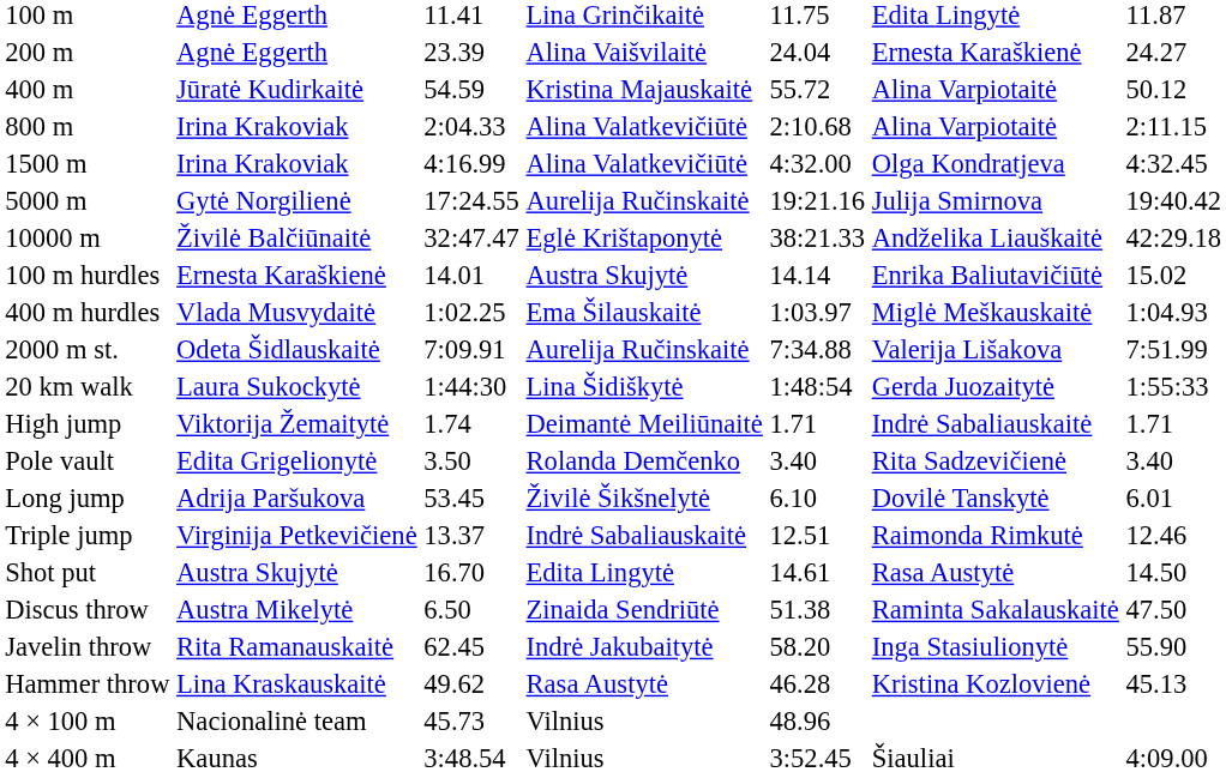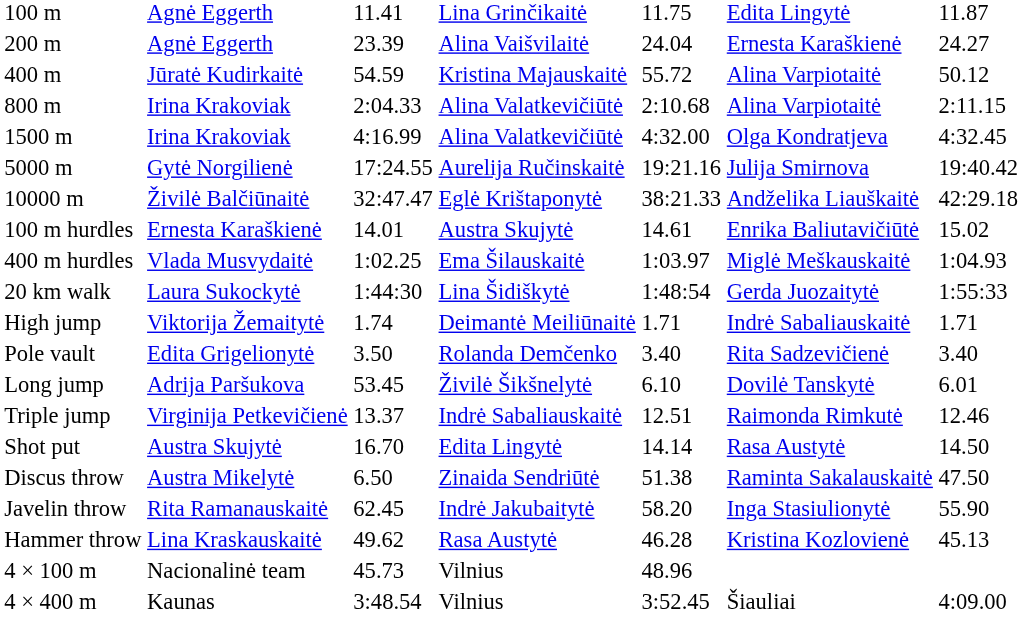 <table>
 <tr>
 <td>100 m</td>
 <td><a href='#'>Agnė Eggerth</a></td>
 <td>11.41</td>
 <td><a href='#'>Lina Grinčikaitė</a></td>
 <td>11.75</td>
 <td><a href='#'>Edita Lingytė</a></td>
 <td>11.87</td>
 </tr>
 <tr>
 <td>200 m</td>
 <td><a href='#'>Agnė Eggerth</a></td>
 <td>23.39</td>
 <td><a href='#'>Alina Vaišvilaitė</a></td>
 <td>24.04</td>
 <td><a href='#'>Ernesta Karaškienė</a></td>
 <td>24.27</td>
 </tr>
 <tr>
 <td>400 m</td>
 <td><a href='#'>Jūratė Kudirkaitė</a></td>
 <td>54.59</td>
 <td><a href='#'>Kristina Majauskaitė</a></td>
 <td>55.72</td>
 <td><a href='#'>Alina Varpiotaitė</a></td>
 <td>50.12</td>
 </tr>
 <tr>
 <td>800 m</td>
 <td><a href='#'>Irina Krakoviak</a></td>
 <td>2:04.33</td>
 <td><a href='#'>Alina Valatkevičiūtė</a></td>
 <td>2:10.68</td>
 <td><a href='#'>Alina Varpiotaitė</a></td>
 <td>2:11.15</td>
 </tr>
 <tr>
 <td>1500 m</td>
 <td><a href='#'>Irina Krakoviak</a></td>
 <td>4:16.99</td>
 <td><a href='#'>Alina Valatkevičiūtė</a></td>
 <td>4:32.00</td>
 <td><a href='#'>Olga Kondratjeva</a></td>
 <td>4:32.45</td>
 </tr>
 <tr>
 <td>5000 m</td>
 <td><a href='#'>Gytė Norgilienė</a></td>
 <td>17:24.55</td>
 <td><a href='#'>Aurelija Ručinskaitė</a></td>
 <td>19:21.16</td>
 <td><a href='#'>Julija Smirnova</a></td>
 <td>19:40.42</td>
 </tr>
 <tr>
 <td>10000 m</td>
 <td><a href='#'>Živilė Balčiūnaitė</a></td>
 <td>32:47.47</td>
 <td><a href='#'>Eglė Krištaponytė</a></td>
 <td>38:21.33</td>
 <td><a href='#'>Andželika Liauškaitė</a></td>
 <td>42:29.18</td>
 </tr>
 <tr>
 <td>100 m hurdles</td>
 <td><a href='#'>Ernesta Karaškienė</a></td>
 <td>14.01</td>
 <td><a href='#'>Austra Skujytė</a></td>
-<td>14.14</td>
+<td>14.61</td>
 <td><a href='#'>Enrika Baliutavičiūtė</a></td>
 <td>15.02</td>
 </tr>
 <tr>
 <td>400 m hurdles</td>
 <td><a href='#'>Vlada Musvydaitė</a></td>
 <td>1:02.25</td>
 <td><a href='#'>Ema Šilauskaitė</a></td>
 <td>1:03.97</td>
 <td><a href='#'>Miglė Meškauskaitė</a></td>
 <td>1:04.93</td>
-</tr>
-<tr>
-<td>2000 m st.</td>
-<td><a href='#'>Odeta Šidlauskaitė</a></td>
-<td>7:09.91</td>
-<td><a href='#'>Aurelija Ručinskaitė</a></td>
-<td>7:34.88</td>
-<td><a href='#'>Valerija Lišakova</a></td>
-<td>7:51.99</td>
 </tr>
 <tr>
 <td>20 km walk</td>
 <td><a href='#'>Laura Sukockytė</a></td>
 <td>1:44:30</td>
 <td><a href='#'>Lina Šidiškytė</a></td>
 <td>1:48:54</td>
 <td><a href='#'>Gerda Juozaitytė</a></td>
 <td>1:55:33</td>
 </tr>
 <tr>
 <td>High jump</td>
 <td><a href='#'>Viktorija Žemaitytė</a></td>
 <td>1.74</td>
 <td><a href='#'>Deimantė Meiliūnaitė</a></td>
 <td>1.71</td>
 <td><a href='#'>Indrė Sabaliauskaitė</a></td>
 <td>1.71</td>
 </tr>
 <tr>
 <td>Pole vault</td>
 <td><a href='#'>Edita Grigelionytė</a></td>
 <td>3.50</td>
 <td><a href='#'>Rolanda Demčenko</a></td>
 <td>3.40</td>
 <td><a href='#'>Rita Sadzevičienė</a></td>
 <td>3.40</td>
 </tr>
 <tr>
 <td>Long jump</td>
 <td><a href='#'>Adrija Paršukova</a></td>
 <td>53.45</td>
 <td><a href='#'>Živilė Šikšnelytė</a></td>
 <td>6.10</td>
 <td><a href='#'>Dovilė Tanskytė</a></td>
 <td>6.01</td>
 </tr>
 <tr>
 <td>Triple jump</td>
 <td><a href='#'>Virginija Petkevičienė</a></td>
 <td>13.37</td>
 <td><a href='#'>Indrė Sabaliauskaitė</a></td>
 <td>12.51</td>
 <td><a href='#'>Raimonda Rimkutė</a></td>
 <td>12.46</td>
 </tr>
 <tr>
 <td>Shot put</td>
 <td><a href='#'>Austra Skujytė</a></td>
 <td>16.70</td>
 <td><a href='#'>Edita Lingytė</a></td>
-<td>14.61</td>
+<td>14.14</td>
 <td><a href='#'>Rasa Austytė</a></td>
 <td>14.50</td>
 </tr>
 <tr>
 <td>Discus throw</td>
 <td><a href='#'>Austra Mikelytė</a></td>
 <td>6.50</td>
 <td><a href='#'>Zinaida Sendriūtė</a></td>
 <td>51.38</td>
 <td><a href='#'>Raminta Sakalauskaitė</a></td>
 <td>47.50</td>
 </tr>
 <tr>
 <td>Javelin throw</td>
 <td><a href='#'>Rita Ramanauskaitė</a></td>
 <td>62.45</td>
 <td><a href='#'>Indrė Jakubaitytė</a></td>
 <td>58.20</td>
 <td><a href='#'>Inga Stasiulionytė</a></td>
 <td>55.90</td>
 </tr>
 <tr>
 <td>Hammer throw</td>
 <td><a href='#'>Lina Kraskauskaitė</a></td>
 <td>49.62</td>
 <td><a href='#'>Rasa Austytė</a></td>
 <td>46.28</td>
 <td><a href='#'>Kristina Kozlovienė</a></td>
 <td>45.13</td>
 </tr>
 <tr>
 <td>4 × 100 m</td>
 <td>Nacionalinė team</td>
 <td>45.73</td>
 <td>Vilnius</td>
 <td>48.96</td>
 <td></td>
 <td></td>
 </tr>
 <tr>
 <td>4 × 400 m</td>
 <td>Kaunas</td>
 <td>3:48.54</td>
 <td>Vilnius</td>
 <td>3:52.45</td>
 <td>Šiauliai</td>
 <td>4:09.00</td>
 </tr>
 </table>
